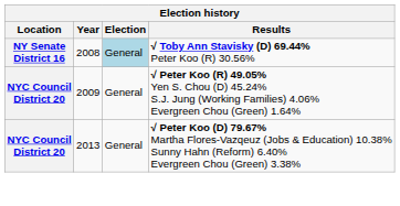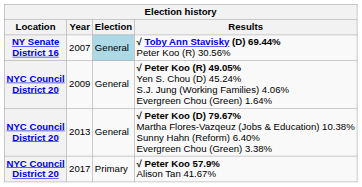 <table class="wikitable collapsible">
 <tr valign=bottom>
 <th colspan=4>Election history</th>
 </tr>
 <tr valign=bottom>
 <th>Location</th>
 <th>Year</th>
 <th>Election</th>
 <th>Results</th>
 </tr>
 <tr>
 <th><a href='#'>NY Senate<br>District 16</a></th>
-<td>2008</td>
+<td>2007</td>
 <td style="background: lightblue;">General</td>
 <td><strong>√ <a href='#'>Toby Ann Stavisky</a> (D) 69.44%</strong><br>Peter Koo (R) 30.56%</td>
 </tr>
 <tr>
 <th><a href='#'>NYC Council<br>District 20</a></th>
 <td>2009</td>
 <td>General</td>
 <td><strong>√ Peter Koo (R) 49.05%</strong><br>Yen S. Chou (D) 45.24%<br>S.J. Jung (Working Families) 4.06%<br>Evergreen Chou (Green) 1.64%</td>
 </tr>
 <tr>
 <th><a href='#'>NYC Council<br>District 20</a></th>
 <td>2013</td>
 <td>General</td>
 <td><strong>√ Peter Koo (D) 79.67%</strong><br>Martha Flores-Vazqeuz (Jobs & Education) 10.38%<br>Sunny Hahn (Reform) 6.40%<br>Evergreen Chou (Green) 3.38%</td>
 </tr>
+<tr>
+<th><a href='#'>NYC Council<br>District 20</a></th>
+<td>2017</td>
+<td>Primary</td>
+<td><strong>√ Peter Koo 57.9%</strong><br>Alison Tan 41.67% </td>
+</tr>
 </table>
